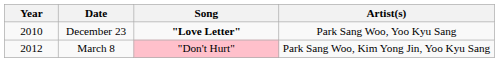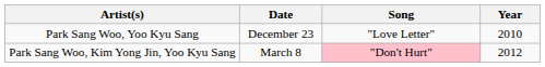 <table class="wikitable">
 <tr>
-<th style="width:70px;">Year</th>
+<th style="width:300px;">Artist(s)</th>
 <th style="width:100px;">Date</th>
 <th style="width:200px;">Song</th>
-<th style="width:300px;">Artist(s)</th>
+<th style="width:70px;">Year</th>
 </tr>
 <tr>
+<td style="text-align:center;">Park Sang Woo, Yoo Kyu Sang</td>
+<td style="text-align:center;">December 23</td>
+<td style="text-align:center;">"Love Letter"</td>
 <td style="text-align:center;">2010</td>
-<td style="text-align:center;">December 23</td>
-<td style="text-align:center;"><strong>"Love Letter"</strong></td>
-<td style="text-align:center;">Park Sang Woo, Yoo Kyu Sang</td>
 </tr>
 <tr>
-<td style="text-align:center;">2012</td>
+<td style="text-align:center;">Park Sang Woo, Kim Yong Jin, Yoo Kyu Sang</td>
 <td style="text-align:center;">March 8</td>
 <td style="background: pink; text-align:center;">"Don't Hurt"</td>
-<td style="text-align:center;">Park Sang Woo, Kim Yong Jin, Yoo Kyu Sang</td>
+<td style="text-align:center;">2012</td>
 </tr>
 </table>
